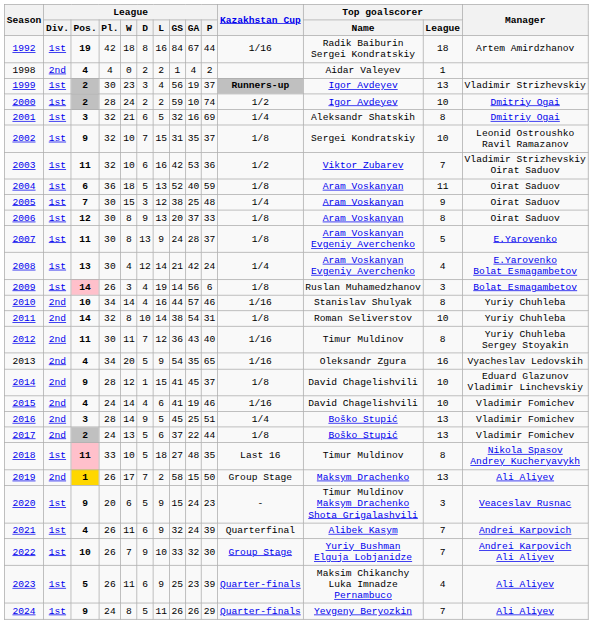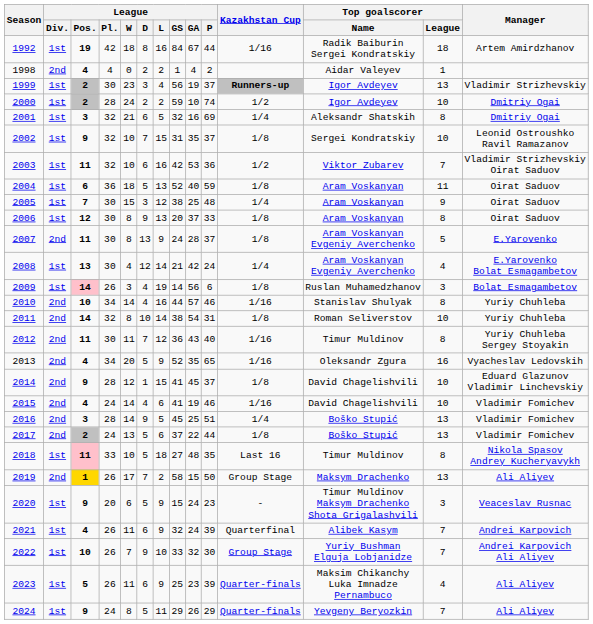 <table class="wikitable mw-collapsible mw-collapsed">
 <tr style="background:#efefef;">
 <th rowspan="2">Season</th>
 <th colspan="9">League</th>
 <th rowspan="2"><a href='#'>Kazakhstan Cup</a></th>
 <th colspan="2">Top goalscorer</th>
 <th rowspan="2">Manager</th>
 </tr>
 <tr>
 <th>Div.</th>
 <th>Pos.</th>
 <th>Pl.</th>
 <th>W</th>
 <th>D</th>
 <th>L</th>
 <th>GS</th>
 <th>GA</th>
 <th>P</th>
 <th>Name</th>
 <th>League</th>
 </tr>
 <tr>
 <td align=center><a href='#'>1992</a></td>
 <td align=center><a href='#'>1st</a></td>
 <td align=center><strong>19</strong></td>
 <td align=center>42</td>
 <td align=center>18</td>
 <td align=center>8</td>
 <td align=center>16</td>
 <td align=center>84</td>
 <td align=center>67</td>
 <td align=center>44</td>
 <td align=center>1/16</td>
 <td align=center> Radik Baiburin <br>  Sergei Kondratskiy</td>
 <td align=center>18</td>
 <td align=center> Artem Amirdzhanov</td>
 </tr>
 <tr>
 <td align=center>1998</td>
 <td align=center><a href='#'>2nd</a></td>
 <td align=center><strong>4</strong></td>
 <td align=center>4</td>
 <td align=center>0</td>
 <td align=center>2</td>
 <td align=center>2</td>
 <td align=center>1</td>
 <td align=center>4</td>
 <td align=center>2</td>
 <td align=center></td>
 <td align=center> Aidar Valeyev</td>
 <td align=center>1</td>
 <td align=center></td>
 </tr>
 <tr>
 <td align=center><a href='#'>1999</a></td>
 <td align=center><a href='#'>1st</a></td>
 <td style="text-align:center; background:silver;"><strong>2</strong></td>
 <td align=center>30</td>
 <td align=center>23</td>
 <td align=center>3</td>
 <td align=center>4</td>
 <td align=center>56</td>
 <td align=center>19</td>
 <td align=center>37</td>
 <td style="text-align:center; background:silver;"><strong>Runners-up</strong></td>
 <td align=center> <a href='#'>Igor Avdeyev</a></td>
 <td align=center>13</td>
 <td align=center> Vladimir Strizhevskiy</td>
 </tr>
 <tr>
 <td align=center><a href='#'>2000</a></td>
 <td align=center><a href='#'>1st</a></td>
 <td style="text-align:center; background:silver;"><strong>2</strong></td>
 <td align=center>28</td>
 <td align=center>24</td>
 <td align=center>2</td>
 <td align=center>2</td>
 <td align=center>59</td>
 <td align=center>10</td>
 <td align=center>74</td>
 <td align=center>1/2</td>
 <td align=center> <a href='#'>Igor Avdeyev</a></td>
 <td align=center>10</td>
 <td align=center> <a href='#'>Dmitriy Ogai</a></td>
 </tr>
 <tr>
 <td align=center><a href='#'>2001</a></td>
 <td align=center><a href='#'>1st</a></td>
 <td align=center><strong>3</strong></td>
 <td align=center>32</td>
 <td align=center>21</td>
 <td align=center>6</td>
 <td align=center>5</td>
 <td align=center>32</td>
 <td align=center>16</td>
 <td align=center>69</td>
 <td align=center>1/4</td>
 <td align=center>Aleksandr Shatskih</td>
 <td align=center>8</td>
 <td align=center> <a href='#'>Dmitriy Ogai</a></td>
 </tr>
 <tr>
 <td align=center><a href='#'>2002</a></td>
 <td align=center><a href='#'>1st</a></td>
 <td align=center><strong>9</strong></td>
 <td align=center>32</td>
 <td align=center>10</td>
 <td align=center>7</td>
 <td align=center>15</td>
 <td align=center>31</td>
 <td align=center>35</td>
 <td align=center>37</td>
 <td align=center>1/8</td>
 <td align=center> Sergei Kondratskiy</td>
 <td align=center>10</td>
 <td align=center> Leonid Ostroushko <br>  Ravil Ramazanov</td>
 </tr>
 <tr>
 <td align=center><a href='#'>2003</a></td>
 <td align=center><a href='#'>1st</a></td>
 <td align=center><strong>11</strong></td>
 <td align=center>32</td>
 <td align=center>10</td>
 <td align=center>6</td>
 <td align=center>16</td>
 <td align=center>42</td>
 <td align=center>53</td>
 <td align=center>36</td>
 <td align=center>1/2</td>
 <td align=center> <a href='#'>Viktor Zubarev</a></td>
 <td align=center>7</td>
 <td align=center> Vladimir Strizhevskiy <br>  Oirat Saduov</td>
 </tr>
 <tr>
 <td align=center><a href='#'>2004</a></td>
 <td align=center><a href='#'>1st</a></td>
 <td align=center><strong>6</strong></td>
 <td align=center>36</td>
 <td align=center>18</td>
 <td align=center>5</td>
 <td align=center>13</td>
 <td align=center>52</td>
 <td align=center>40</td>
 <td align=center>59</td>
 <td align=center>1/8</td>
 <td align=center> <a href='#'>Aram Voskanyan</a></td>
 <td align=center>11</td>
 <td align=center> Oirat Saduov</td>
 </tr>
 <tr>
 <td align=center><a href='#'>2005</a></td>
 <td align=center><a href='#'>1st</a></td>
 <td align=center><strong>7</strong></td>
 <td align=center>30</td>
 <td align=center>15</td>
 <td align=center>3</td>
 <td align=center>12</td>
 <td align=center>38</td>
 <td align=center>25</td>
 <td align=center>48</td>
 <td align=center>1/4</td>
 <td align=center> <a href='#'>Aram Voskanyan</a></td>
 <td align=center>9</td>
 <td align=center> Oirat Saduov</td>
 </tr>
 <tr>
 <td align=center><a href='#'>2006</a></td>
 <td align=center><a href='#'>1st</a></td>
 <td align=center><strong>12</strong></td>
 <td align=center>30</td>
 <td align=center>8</td>
 <td align=center>9</td>
 <td align=center>13</td>
 <td align=center>20</td>
 <td align=center>37</td>
 <td align=center>33</td>
 <td align=center>1/8</td>
 <td align=center> <a href='#'>Aram Voskanyan</a></td>
 <td align=center>8</td>
 <td align=center> Oirat Saduov</td>
 </tr>
 <tr>
 <td align=center><a href='#'>2007</a></td>
-<td align=center><a href='#'>1st</a></td>
+<td align=center><a href='#'>2nd</a></td>
 <td align=center><strong>11</strong></td>
 <td align=center>30</td>
 <td align=center>8</td>
 <td align=center>13</td>
 <td align=center>9</td>
 <td align=center>24</td>
 <td align=center>28</td>
 <td align=center>37</td>
 <td align=center>1/8</td>
 <td align=center> <a href='#'>Aram Voskanyan</a> <br>  <a href='#'>Evgeniy Averchenko</a></td>
 <td align=center>5</td>
 <td align=center> <a href='#'>E.Yarovenko</a></td>
 </tr>
 <tr>
 <td align=center><a href='#'>2008</a></td>
 <td align=center><a href='#'>1st</a></td>
 <td align=center><strong>13</strong></td>
 <td align=center>30</td>
 <td align=center>4</td>
 <td align=center>12</td>
 <td align=center>14</td>
 <td align=center>21</td>
 <td align=center>42</td>
 <td align=center>24</td>
 <td align=center>1/4</td>
 <td align=center> <a href='#'>Aram Voskanyan</a> <br>  <a href='#'>Evgeniy Averchenko</a></td>
 <td align=center>4</td>
 <td align=center> <a href='#'>E.Yarovenko</a> <br>  <a href='#'>Bolat Esmagambetov</a></td>
 </tr>
 <tr>
 <td align=center><a href='#'>2009</a></td>
 <td align=center><a href='#'>1st</a></td>
 <td style="text-align:center; background:pink;"><strong>14</strong></td>
 <td align=center>26</td>
 <td align=center>3</td>
 <td align=center>4</td>
 <td align=center>19</td>
 <td align=center>14</td>
 <td align=center>56</td>
 <td align=center>6</td>
 <td align=center>1/8</td>
 <td align=center> Ruslan Muhamedzhanov</td>
 <td align=center>3</td>
 <td align=center> <a href='#'>Bolat Esmagambetov</a></td>
 </tr>
 <tr>
 <td align=center><a href='#'>2010</a></td>
 <td align=center><a href='#'>2nd</a></td>
 <td align=center><strong>10</strong></td>
 <td align=center>34</td>
 <td align=center>14</td>
 <td align=center>4</td>
 <td align=center>16</td>
 <td align=center>44</td>
 <td align=center>57</td>
 <td align=center>46</td>
 <td align=center>1/16</td>
 <td align=center> Stanislav Shulyak</td>
 <td align=center>8</td>
 <td align=center> Yuriy Chuhleba</td>
 </tr>
 <tr>
 <td align=center><a href='#'>2011</a></td>
 <td align=center><a href='#'>2nd</a></td>
 <td align=center><strong>14</strong></td>
 <td align=center>32</td>
 <td align=center>8</td>
 <td align=center>10</td>
 <td align=center>14</td>
 <td align=center>38</td>
 <td align=center>54</td>
 <td align=center>31</td>
 <td align=center>1/8</td>
 <td align=center> Roman Seliverstov</td>
 <td align=center>10</td>
 <td align=center> Yuriy Chuhleba</td>
 </tr>
 <tr>
 <td align=center><a href='#'>2012</a></td>
 <td align=center><a href='#'>2nd</a></td>
 <td align=center><strong>11</strong></td>
 <td align=center>30</td>
 <td align=center>11</td>
 <td align=center>7</td>
 <td align=center>12</td>
 <td align=center>36</td>
 <td align=center>43</td>
 <td align=center>40</td>
 <td align=center>1/16</td>
 <td align=center> Timur Muldinov</td>
 <td align=center>8</td>
 <td align=center> Yuriy Chuhleba <br>  Sergey Stoyakin</td>
 </tr>
 <tr>
 <td align=center>2013</td>
 <td align=center><a href='#'>2nd</a></td>
 <td align=center><strong>4</strong></td>
 <td align=center>34</td>
 <td align=center>20</td>
 <td align=center>5</td>
 <td align=center>9</td>
-<td align=center>54</td>
+<td align=center>52</td>
 <td align=center>35</td>
 <td align=center>65</td>
 <td align=center>1/16</td>
 <td align=center> Oleksandr Zgura</td>
 <td align=center>16</td>
 <td align=center> Vyacheslav Ledovskih</td>
 </tr>
 <tr>
 <td align=center><a href='#'>2014</a></td>
 <td align=center><a href='#'>2nd</a></td>
 <td align=center><strong>9</strong></td>
 <td align=center>28</td>
 <td align=center>12</td>
 <td align=center>1</td>
 <td align=center>15</td>
 <td align=center>41</td>
 <td align=center>45</td>
 <td align=center>37</td>
 <td align=center>1/8</td>
 <td align=center> David Chagelishvili</td>
 <td align=center>10</td>
 <td align=center> Eduard Glazunov <br>  Vladimir Linchevskiy</td>
 </tr>
 <tr>
 <td align=center><a href='#'>2015</a></td>
 <td align=center><a href='#'>2nd</a></td>
 <td align=center><strong>4</strong></td>
 <td align=center>24</td>
 <td align=center>14</td>
 <td align=center>4</td>
 <td align=center>6</td>
 <td align=center>41</td>
 <td align=center>19</td>
 <td align=center>46</td>
 <td align=center>1/16</td>
 <td align=center> David Chagelishvili</td>
 <td align=center>10</td>
 <td align=center> Vladimir Fomichev</td>
 </tr>
 <tr>
 <td align=center><a href='#'>2016</a></td>
 <td align=center><a href='#'>2nd</a></td>
 <td align=center><strong>3</strong></td>
 <td align=center>28</td>
 <td align=center>14</td>
 <td align=center>9</td>
 <td align=center>5</td>
 <td align=center>45</td>
 <td align=center>25</td>
 <td align=center>51</td>
 <td align=center>1/4</td>
 <td align=center> <a href='#'>Boško Stupić</a></td>
 <td align=center>13</td>
 <td align=center> Vladimir Fomichev</td>
 </tr>
 <tr>
 <td align=center><a href='#'>2017</a></td>
 <td align=center><a href='#'>2nd</a></td>
 <td style="text-align:center; background:silver;"><strong>2</strong></td>
 <td align=center>24</td>
 <td align=center>13</td>
 <td align=center>5</td>
 <td align=center>6</td>
 <td align=center>37</td>
 <td align=center>22</td>
 <td align=center>44</td>
 <td align=center>1/8</td>
 <td align=center> <a href='#'>Boško Stupić</a></td>
 <td align=center>13</td>
 <td align=center> Vladimir Fomichev</td>
 </tr>
 <tr>
 <td align=center><a href='#'>2018</a></td>
 <td align=center><a href='#'>1st</a></td>
 <td style="text-align:center; background:pink;"><strong>11</strong></td>
 <td align=center>33</td>
 <td align=center>10</td>
 <td align=center>5</td>
 <td align=center>18</td>
 <td align=center>27</td>
 <td align=center>48</td>
 <td align=center>35</td>
 <td align=center>Last 16</td>
 <td align=center> Timur Muldinov</td>
 <td align=center>8</td>
 <td align=center> <a href='#'>Nikola Spasov</a> <br>  <a href='#'>Andrey Kucheryavykh</a></td>
 </tr>
 <tr>
 <td align=center><a href='#'>2019</a></td>
 <td align=center><a href='#'>2nd</a></td>
 <td style="text-align:center; background:gold;"><strong>1</strong></td>
 <td align=center>26</td>
 <td align=center>17</td>
 <td align=center>7</td>
 <td align=center>2</td>
 <td align=center>58</td>
 <td align=center>15</td>
 <td align=center>50</td>
 <td align=center>Group Stage</td>
 <td align=center> <a href='#'>Maksym Drachenko</a></td>
 <td align=center>13</td>
 <td align=center> <a href='#'>Ali Aliyev</a></td>
 </tr>
 <tr>
 <td align=center><a href='#'>2020</a></td>
 <td align=center><a href='#'>1st</a></td>
 <td align=center><strong>9</strong></td>
 <td align=center>20</td>
 <td align=center>6</td>
 <td align=center>5</td>
 <td align=center>9</td>
 <td align=center>15</td>
 <td align=center>24</td>
 <td align=center>23</td>
 <td align=center>-</td>
 <td align=center> Timur Muldinov <br>  <a href='#'>Maksym Drachenko</a> <br>  <a href='#'>Shota Grigalashvili</a></td>
 <td align=center>3</td>
 <td align=center> <a href='#'>Veaceslav Rusnac</a></td>
 </tr>
 <tr>
 <td align=center><a href='#'>2021</a></td>
 <td align=center><a href='#'>1st</a></td>
 <td align=center><strong>4</strong></td>
 <td align=center>26</td>
 <td align=center>11</td>
 <td align=center>6</td>
 <td align=center>9</td>
 <td align=center>32</td>
 <td align=center>24</td>
 <td align=center>39</td>
 <td align=center>Quarterfinal</td>
 <td align=center> <a href='#'>Alibek Kasym</a></td>
 <td align=center>7</td>
 <td align=center> <a href='#'>Andrei Karpovich</a></td>
 </tr>
 <tr>
 <td align=center><a href='#'>2022</a></td>
 <td align=center><a href='#'>1st</a></td>
 <td align=center><strong>10</strong></td>
 <td align=center>26</td>
 <td align=center>7</td>
 <td align=center>9</td>
 <td align=center>10</td>
 <td align=center>33</td>
 <td align=center>32</td>
 <td align=center>30</td>
 <td align=center><a href='#'>Group Stage</a></td>
 <td align=center> <a href='#'>Yuriy Bushman</a> <br>  <a href='#'>Elguja Lobjanidze</a></td>
 <td align=center>7</td>
 <td align=center> <a href='#'>Andrei Karpovich</a> <br>  <a href='#'>Ali Aliyev</a></td>
 </tr>
 <tr>
 <td align=center><a href='#'>2023</a></td>
 <td align=center><a href='#'>1st</a></td>
 <td align=center><strong>5</strong></td>
 <td align=center>26</td>
 <td align=center>11</td>
 <td align=center>6</td>
 <td align=center>9</td>
 <td align=center>25</td>
 <td align=center>23</td>
 <td align=center>39</td>
 <td align=center><a href='#'>Quarter-finals</a></td>
 <td align=center> Maksim Chikanchy <br>  Luka Imnadze <br>  <a href='#'>Pernambuco</a></td>
 <td align=center>4</td>
 <td align=center> <a href='#'>Ali Aliyev</a></td>
 </tr>
 <tr>
 <td align=center><a href='#'>2024</a></td>
 <td align=center><a href='#'>1st</a></td>
 <td align=center><strong>9</strong></td>
 <td align=center>24</td>
 <td align=center>8</td>
 <td align=center>5</td>
 <td align=center>11</td>
-<td align=center>26</td>
+<td align=center>29</td>
 <td align=center>26</td>
 <td align=center>29</td>
 <td align=center><a href='#'>Quarter-finals</a></td>
 <td align=center> <a href='#'>Yevgeny Beryozkin</a></td>
 <td align=center>7</td>
 <td align=center> <a href='#'>Ali Aliyev</a></td>
 </tr>
 </table>
